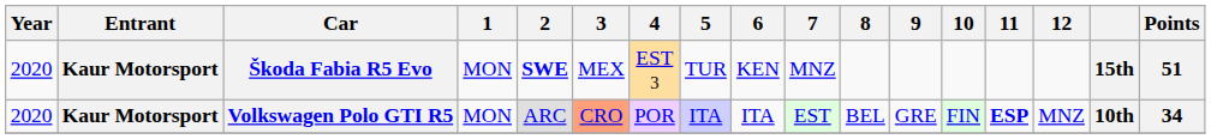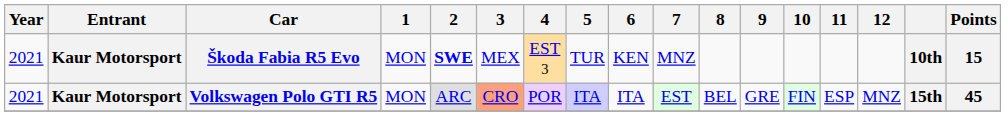 <table class="wikitable" style="text-align:center; font-size:90%">
 <tr>
 <th>Year</th>
 <th>Entrant</th>
 <th>Car</th>
 <th>1</th>
 <th>2</th>
 <th>3</th>
 <th>4</th>
 <th>5</th>
 <th>6</th>
 <th>7</th>
 <th>8</th>
 <th>9</th>
 <th>10</th>
 <th>11</th>
 <th>12</th>
 <th></th>
 <th>Points</th>
 </tr>
 <tr>
-<td><a href='#'>2020</a></td>
+<td><a href='#'>2021</a></td>
 <th>Kaur Motorsport</th>
 <th><a href='#'>Škoda Fabia R5 Evo</a></th>
 <td><a href='#'>MON</a></td>
 <td><strong><a href='#'>SWE</a></strong></td>
 <td><a href='#'>MEX</a></td>
 <td style="background:#FFDF9F;"><a href='#'>EST</a><br><small>3</small></td>
 <td><a href='#'>TUR</a></td>
 <td><a href='#'>KEN</a></td>
 <td><a href='#'>MNZ</a></td>
 <td></td>
 <td></td>
 <td></td>
 <td></td>
 <td></td>
-<th>15th</th>
-<th>51</th>
+<th>10th</th>
+<th>15</th>
 </tr>
 <tr>
-<td><a href='#'>2020</a></td>
+<td><a href='#'>2021</a></td>
 <th>Kaur Motorsport</th>
 <th><a href='#'>Volkswagen Polo GTI R5</a></th>
 <td><a href='#'>MON</a></td>
 <td style="background:#DFDFDF;"><a href='#'>ARC</a><br></td>
 <td style="background: lightsalmon;"><a href='#'>CRO</a></td>
 <td style="background:#EFCFFF;"><a href='#'>POR</a><br></td>
 <td style="background:#cfcfff;"><a href='#'>ITA</a><br></td>
 <td><a href='#'>ITA</a></td>
 <td style="background:#DFFFDF;"><a href='#'>EST</a><br></td>
 <td><a href='#'>BEL</a></td>
 <td><a href='#'>GRE</a></td>
 <td style="background:#DFFFDF;"><a href='#'>FIN</a><br></td>
-<td><strong><a href='#'>ESP</a></strong></td>
+<td><a href='#'>ESP</a></td>
 <td><a href='#'>MNZ</a></td>
-<th>10th</th>
-<th>34</th>
+<th>15th</th>
+<th>45</th>
 </tr>
 <tr>
 </tr>
 </table>
